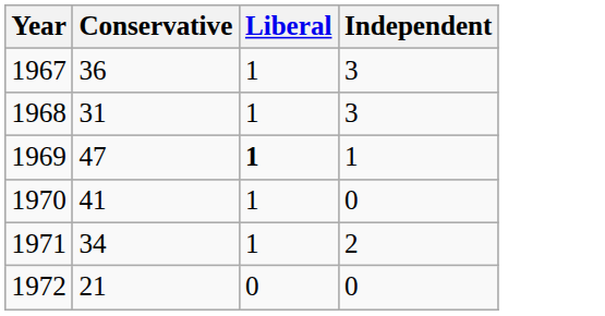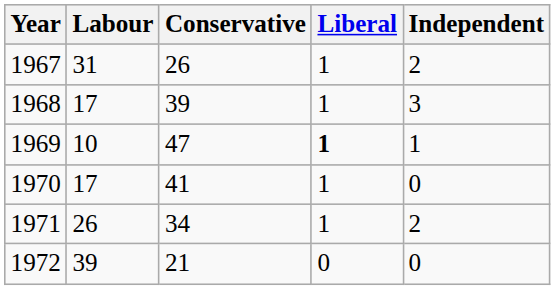 <table class="wikitable">
 <tr>
 <th>Year</th>
+<th>Labour</th>
 <th>Conservative</th>
 <th><a href='#'>Liberal</a></th>
 <th>Independent</th>
 </tr>
 <tr>
 <td>1967</td>
-<td>36</td>
+<td>31</td>
+<td>26</td>
 <td>1</td>
-<td>3</td>
+<td>2</td>
 </tr>
 <tr>
 <td>1968</td>
-<td>31</td>
+<td>17</td>
+<td>39</td>
 <td>1</td>
 <td>3</td>
 </tr>
 <tr>
 <td>1969</td>
+<td>10</td>
 <td>47</td>
 <td><strong>1</strong></td>
 <td>1</td>
 </tr>
 <tr>
 <td>1970 </td>
+<td>17</td>
 <td>41</td>
 <td>1</td>
 <td>0</td>
 </tr>
 <tr>
 <td>1971</td>
+<td>26</td>
 <td>34</td>
 <td>1</td>
 <td>2</td>
 </tr>
 <tr>
 <td>1972</td>
+<td>39</td>
 <td>21</td>
 <td>0</td>
 <td>0</td>
 </tr>
 </table>
